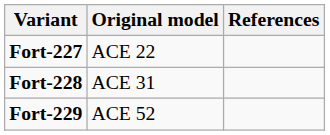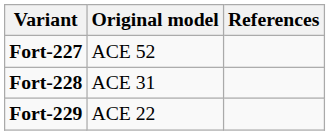 <table class="wikitable">
 <tr>
 <th>Variant</th>
 <th>Original model</th>
 <th>References</th>
 </tr>
 <tr>
 <td><strong>Fort-227</strong></td>
-<td>ACE 22</td>
+<td>ACE 52</td>
 <td></td>
 </tr>
 <tr>
 <td><strong>Fort-228</strong></td>
 <td>ACE 31</td>
 <td></td>
 </tr>
 <tr>
 <td><strong>Fort-229</strong></td>
-<td>ACE 52</td>
+<td>ACE 22</td>
 <td></td>
 </tr>
 </table>
